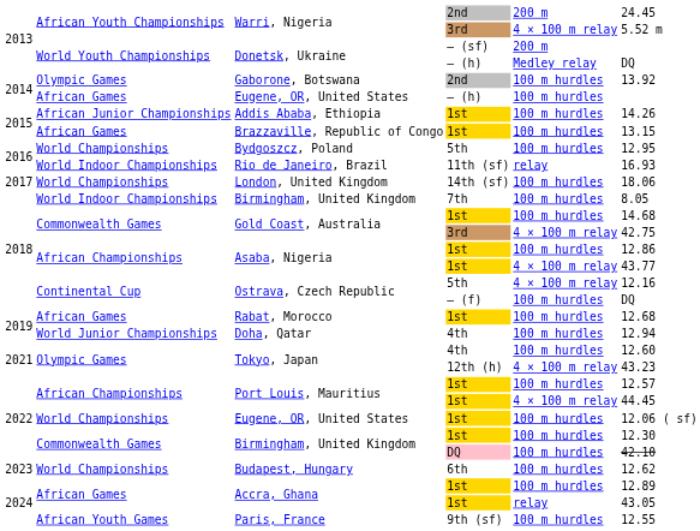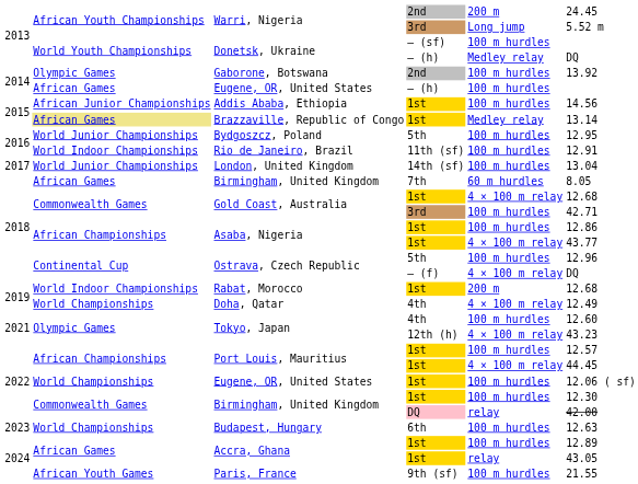 <table>
 <tr>
 <td rowspan=4>2013</td>
 <td rowspan=2><a href='#'>African Youth Championships</a></td>
 <td rowspan=2><a href='#'>Warri</a>, Nigeria</td>
 <td bgcolor=silver>2nd</td>
 <td><a href='#'>200 m</a></td>
 <td>24.45</td>
 </tr>
 <tr>
 <td bgcolor=cc9966>3rd</td>
-<td><a href='#'>4 × 100 m relay</a></td>
+<td><a href='#'>Long jump</a></td>
 <td>5.52 m</td>
 </tr>
 <tr>
 <td rowspan=2><a href='#'>World Youth Championships</a></td>
 <td rowspan=2><a href='#'>Donetsk</a>, Ukraine</td>
 <td>— (sf)</td>
-<td><a href='#'>200 m</a></td>
+<td><a href='#'>100 m hurdles</a></td>
 <td></td>
 </tr>
 <tr>
 <td>— (h)</td>
 <td><a href='#'>Medley relay</a></td>
 <td>DQ</td>
 </tr>
 <tr>
 <td rowspan=2>2014</td>
 <td><a href='#'>Olympic Games</a></td>
 <td><a href='#'>Gaborone</a>, Botswana</td>
 <td bgcolor=silver>2nd</td>
 <td><a href='#'>100 m hurdles</a></td>
 <td>13.92</td>
 </tr>
 <tr>
 <td><a href='#'>African Games</a></td>
 <td><a href='#'>Eugene, OR</a>, United States</td>
 <td>— (h)</td>
 <td><a href='#'>100 m hurdles</a></td>
 <td></td>
 </tr>
 <tr>
 <td rowspan=2>2015</td>
 <td><a href='#'>African Junior Championships</a></td>
 <td><a href='#'>Addis Ababa</a>, Ethiopia</td>
 <td bgcolor=gold>1st</td>
 <td><a href='#'>100 m hurdles</a></td>
-<td>14.26</td>
+<td>14.56</td>
 </tr>
 <tr>
-<td><a href='#'>African Games</a></td>
+<td style="background: khaki;"><a href='#'>African Games</a></td>
 <td><a href='#'>Brazzaville</a>, Republic of Congo</td>
 <td bgcolor=gold>1st</td>
-<td><a href='#'>100 m hurdles</a></td>
-<td>13.15</td>
+<td><a href='#'>Medley relay</a></td>
+<td>13.14</td>
 </tr>
 <tr>
 <td rowspan=2>2016</td>
-<td><a href='#'>World Championships</a></td>
+<td><a href='#'>World Junior Championships</a></td>
 <td><a href='#'>Bydgoszcz</a>, Poland</td>
 <td>5th</td>
 <td><a href='#'>100 m hurdles</a></td>
 <td>12.95</td>
 </tr>
 <tr>
 <td><a href='#'>World Indoor Championships</a></td>
 <td><a href='#'>Rio de Janeiro</a>, Brazil</td>
 <td>11th (sf)</td>
-<td><a href='#'> relay</a></td>
-<td>16.93</td>
+<td><a href='#'>100 m hurdles</a></td>
+<td>12.91</td>
 </tr>
 <tr>
 <td>2017</td>
-<td><a href='#'>World Championships</a></td>
+<td><a href='#'>World Junior Championships</a></td>
 <td><a href='#'>London</a>, United Kingdom</td>
 <td>14th (sf)</td>
 <td><a href='#'>100 m hurdles</a></td>
-<td>18.06</td>
+<td>13.04</td>
 </tr>
 <tr>
 <td rowspan=7>2018</td>
-<td><a href='#'>World Indoor Championships</a></td>
+<td><a href='#'>African Games</a></td>
 <td><a href='#'>Birmingham</a>, United Kingdom</td>
 <td>7th</td>
-<td><a href='#'>100 m hurdles</a></td>
+<td><a href='#'>60 m hurdles</a></td>
 <td>8.05</td>
 </tr>
 <tr>
 <td rowspan=2><a href='#'>Commonwealth Games</a></td>
 <td rowspan=2><a href='#'>Gold Coast</a>, Australia</td>
 <td bgcolor=gold>1st</td>
-<td><a href='#'>100 m hurdles</a></td>
-<td>14.68</td>
+<td><a href='#'>4 × 100 m relay</a></td>
+<td>12.68</td>
 </tr>
 <tr>
 <td bgcolor=cc9966>3rd</td>
-<td><a href='#'>4 × 100 m relay</a></td>
-<td>42.75</td>
+<td><a href='#'>100 m hurdles</a></td>
+<td>42.71</td>
 </tr>
 <tr>
 <td rowspan=2><a href='#'>African Championships</a></td>
 <td rowspan=2><a href='#'>Asaba</a>, Nigeria</td>
 <td bgcolor=gold>1st</td>
 <td><a href='#'>100 m hurdles</a></td>
 <td>12.86</td>
 </tr>
 <tr>
 <td bgcolor=gold>1st</td>
 <td><a href='#'>4 × 100 m relay</a></td>
 <td>43.77</td>
 </tr>
 <tr>
 <td rowspan=2><a href='#'>Continental Cup</a></td>
 <td rowspan=2><a href='#'>Ostrava</a>, Czech Republic</td>
 <td>5th</td>
-<td><a href='#'>4 × 100 m relay</a></td>
-<td>12.16</td>
+<td><a href='#'>100 m hurdles</a></td>
+<td>12.96</td>
 </tr>
 <tr>
 <td>— (f)</td>
-<td><a href='#'>100 m hurdles</a></td>
+<td><a href='#'>4 × 100 m relay</a></td>
 <td>DQ </td>
 </tr>
 <tr>
 <td rowspan=2>2019</td>
-<td><a href='#'>African Games</a></td>
+<td><a href='#'>World Indoor Championships</a></td>
 <td><a href='#'>Rabat</a>, Morocco</td>
 <td bgcolor=gold>1st</td>
-<td><a href='#'>100 m hurdles</a></td>
+<td><a href='#'>200 m</a></td>
 <td>12.68</td>
 </tr>
 <tr>
-<td><a href='#'>World Junior Championships</a></td>
+<td><a href='#'>World Championships</a></td>
 <td><a href='#'>Doha</a>, Qatar</td>
 <td>4th</td>
-<td><a href='#'>100 m hurdles</a></td>
-<td>12.94</td>
+<td><a href='#'>4 × 100 m relay</a></td>
+<td>12.49</td>
 </tr>
 <tr>
 <td rowspan=2>2021</td>
 <td rowspan=2><a href='#'>Olympic Games</a></td>
 <td rowspan=2><a href='#'>Tokyo</a>, Japan</td>
 <td>4th</td>
 <td><a href='#'>100 m hurdles</a></td>
 <td>12.60</td>
 </tr>
 <tr>
 <td>12th (h)</td>
 <td><a href='#'>4 × 100 m relay</a></td>
 <td>43.23</td>
 </tr>
 <tr>
 <td rowspan=5>2022</td>
 <td rowspan=2><a href='#'>African Championships</a></td>
 <td rowspan=2><a href='#'>Port Louis</a>, Mauritius</td>
 <td bgcolor=gold>1st</td>
 <td><a href='#'>100 m hurdles</a></td>
 <td>12.57</td>
 </tr>
 <tr>
 <td bgcolor=gold>1st</td>
 <td><a href='#'>4 × 100 m relay</a></td>
 <td>44.45</td>
 </tr>
 <tr>
 <td><a href='#'>World Championships</a></td>
 <td><a href='#'>Eugene, OR</a>, United States</td>
 <td bgcolor=gold>1st</td>
 <td><a href='#'>100 m hurdles</a></td>
 <td>12.06 (<strong></strong> sf)</td>
 </tr>
 <tr>
 <td rowspan=2><a href='#'>Commonwealth Games</a></td>
 <td rowspan=2><a href='#'>Birmingham</a>, United Kingdom</td>
 <td bgcolor=gold>1st</td>
 <td><a href='#'>100 m hurdles</a></td>
 <td>12.30 <strong></strong></td>
 </tr>
 <tr>
 <td bgcolor=pink>DQ</td>
-<td><a href='#'>100 m hurdles</a></td>
-<td><s>42.10 <strong></strong></s></td>
+<td><a href='#'> relay</a></td>
+<td><s>42.00 <strong></strong></s></td>
 </tr>
 <tr>
 <td>2023</td>
 <td><a href='#'>World Championships</a></td>
 <td><a href='#'>Budapest, Hungary</a></td>
 <td>6th</td>
 <td><a href='#'>100 m hurdles</a></td>
-<td>12.62</td>
+<td>12.63</td>
 </tr>
 <tr>
 <td rowspan=3>2024</td>
 <td rowspan=2><a href='#'>African Games</a></td>
 <td rowspan=2><a href='#'>Accra, Ghana</a></td>
 <td bgcolor=gold>1st</td>
 <td><a href='#'>100 m hurdles</a></td>
 <td>12.89</td>
 </tr>
 <tr>
 <td bgcolor=gold>1st</td>
 <td><a href='#'> relay</a></td>
 <td>43.05</td>
 </tr>
 <tr>
 <td><a href='#'>African Youth Games</a></td>
 <td><a href='#'>Paris, France</a></td>
 <td>9th (sf)</td>
 <td><a href='#'>100 m hurdles</a></td>
-<td>12.55</td>
+<td>21.55</td>
 </tr>
 </table>
